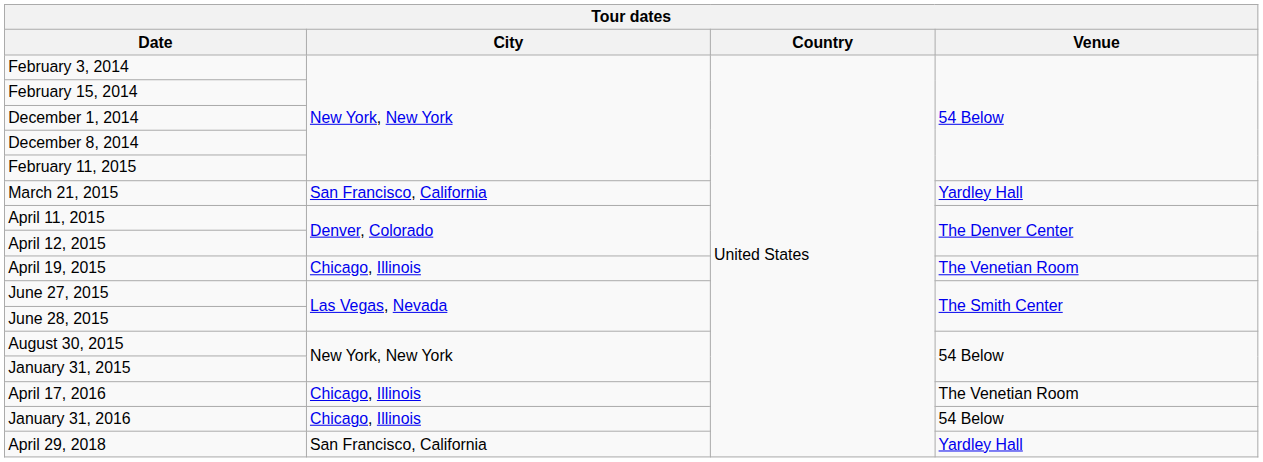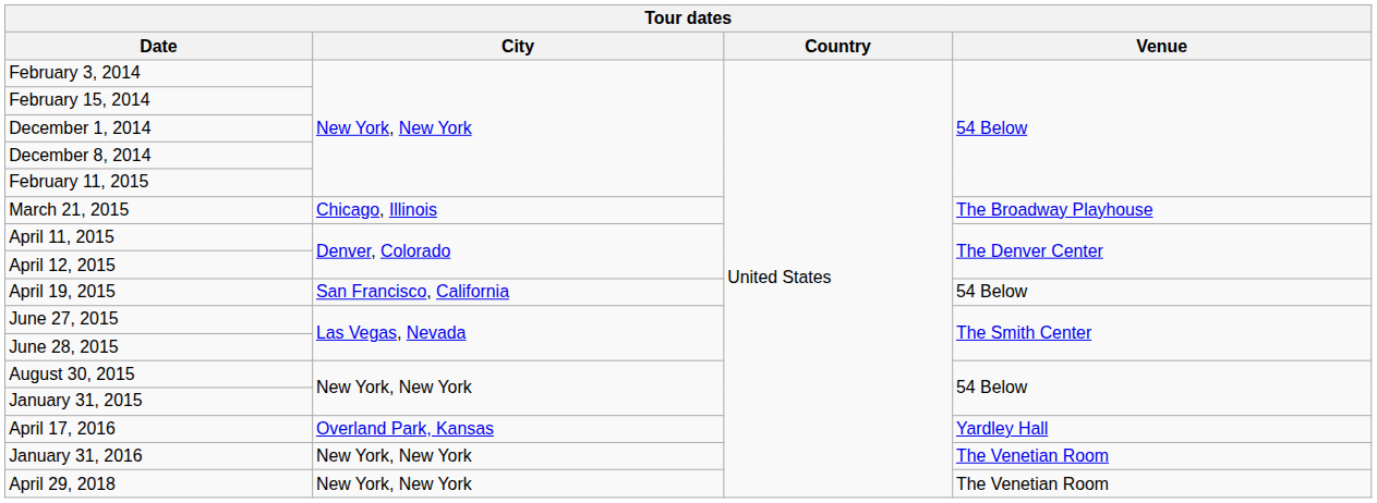 <table class="wikitable" style="width:80%;">
 <tr>
 <th colspan="5">Tour dates</th>
 </tr>
 <tr>
 <th>Date</th>
 <th>City</th>
 <th>Country</th>
 <th>Venue</th>
 </tr>
 <tr>
 <td>February 3, 2014</td>
 <td rowspan="5"><a href='#'>New York</a>, <a href='#'>New York</a></td>
 <td rowspan="16">United States</td>
 <td rowspan="5"><a href='#'>54 Below</a></td>
 </tr>
 <tr>
 <td>February 15, 2014</td>
 </tr>
 <tr>
 <td>December 1, 2014</td>
 </tr>
 <tr>
 <td>December 8, 2014</td>
 </tr>
 <tr>
 <td>February 11, 2015</td>
 </tr>
 <tr>
 <td>March 21, 2015</td>
-<td><a href='#'>San Francisco</a>, <a href='#'>California</a></td>
-<td><a href='#'>Yardley Hall</a></td>
+<td><a href='#'>Chicago</a>, <a href='#'>Illinois</a></td>
+<td><a href='#'>The Broadway Playhouse</a></td>
 </tr>
 <tr>
 <td>April 11, 2015</td>
 <td rowspan="2"><a href='#'>Denver</a>, <a href='#'>Colorado</a></td>
 <td rowspan="2"><a href='#'>The Denver Center</a></td>
 </tr>
 <tr>
 <td>April 12, 2015</td>
 </tr>
 <tr>
 <td>April 19, 2015</td>
-<td><a href='#'>Chicago</a>, <a href='#'>Illinois</a></td>
-<td><a href='#'>The Venetian Room</a></td>
+<td><a href='#'>San Francisco</a>, <a href='#'>California</a></td>
+<td>54 Below</td>
 </tr>
 <tr>
 <td>June 27, 2015</td>
 <td rowspan="2"><a href='#'>Las Vegas</a>, <a href='#'>Nevada</a></td>
 <td rowspan="2"><a href='#'>The Smith Center</a></td>
 </tr>
 <tr>
 <td>June 28, 2015</td>
 </tr>
 <tr>
 <td>August 30, 2015</td>
 <td rowspan="2">New York, New York</td>
 <td rowspan="2">54 Below</td>
 </tr>
 <tr>
 <td>January 31, 2015</td>
 </tr>
 <tr>
 <td>April 17, 2016</td>
-<td><a href='#'>Chicago</a>, <a href='#'>Illinois</a></td>
-<td>The Venetian Room</td>
+<td><a href='#'>Overland Park, Kansas</a></td>
+<td><a href='#'>Yardley Hall</a></td>
 </tr>
 <tr>
 <td>January 31, 2016</td>
-<td><a href='#'>Chicago</a>, <a href='#'>Illinois</a></td>
-<td>54 Below</td>
+<td>New York, New York</td>
+<td><a href='#'>The Venetian Room</a></td>
 </tr>
 <tr>
 <td>April 29, 2018</td>
-<td>San Francisco, California</td>
-<td><a href='#'>Yardley Hall</a></td>
+<td>New York, New York</td>
+<td>The Venetian Room</td>
 </tr>
 </table>
